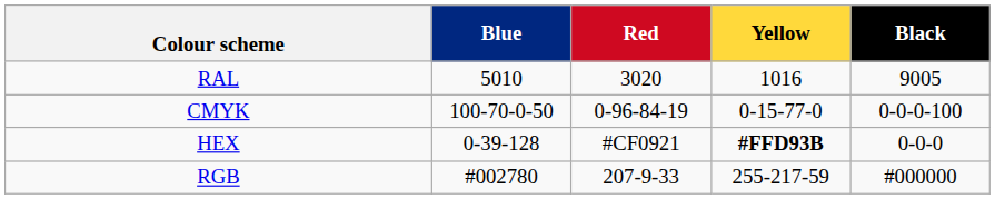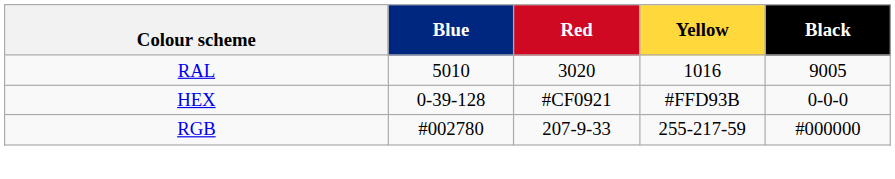 <table class=wikitable width=60% style="text-align:center;">
 <tr>
 <th><br>Colour scheme</th>
 <th ! style="background:#002780; width:100px; color:white;">Blue</th>
 <th style="background:#CF0921; width:100px; color:white;">Red</th>
 <th style="background:#FFD93B; width:100px; color:black;">Yellow</th>
 <th style="background:#000000; width:100px; color:white;">Black</th>
 </tr>
 <tr>
 <td><a href='#'>RAL</a></td>
 <td>5010</td>
 <td>3020</td>
 <td>1016</td>
 <td>9005</td>
 </tr>
 <tr>
-<td><a href='#'>CMYK</a></td>
-<td>100-70-0-50</td>
-<td>0-96-84-19</td>
-<td>0-15-77-0</td>
-<td>0-0-0-100</td>
-</tr>
-<tr>
 <td><a href='#'>HEX</a></td>
 <td>0-39-128</td>
 <td>#CF0921</td>
-<td><strong>#FFD93B</strong></td>
+<td>#FFD93B</td>
 <td>0-0-0</td>
 </tr>
 <tr>
 <td><a href='#'>RGB</a></td>
 <td>#002780</td>
 <td>207-9-33</td>
 <td>255-217-59</td>
 <td>#000000</td>
 </tr>
 </table>
